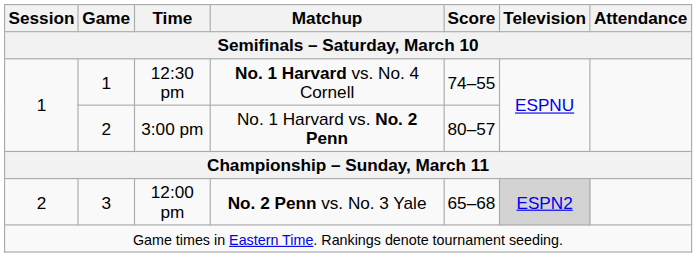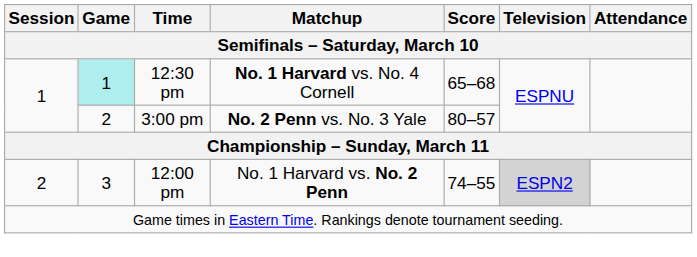 <table class="wikitable" style="font-size: 95%; text-align:center">
 <tr>
 <th>Session</th>
 <th>Game</th>
 <th>Time</th>
 <th>Matchup</th>
 <th>Score</th>
 <th>Television</th>
 <th>Attendance</th>
 </tr>
 <tr>
 <th colspan=7>Semifinals – Saturday, March 10</th>
 </tr>
 <tr>
 <td rowspan=2>1</td>
-<td>1</td>
+<td style="background: paleturquoise;">1</td>
 <td>12:30 pm</td>
 <td><strong>No. 1 Harvard</strong> vs. No. 4 Cornell</td>
-<td>74–55</td>
+<td>65–68</td>
 <td rowspan=2><a href='#'>ESPNU</a></td>
 <td rowspan=2></td>
 </tr>
 <tr>
 <td>2</td>
 <td>3:00 pm</td>
-<td>No. 1 Harvard vs. <strong>No. 2 Penn</strong></td>
+<td><strong>No. 2 Penn</strong> vs. No. 3 Yale</td>
 <td>80–57</td>
 </tr>
 <tr>
 <th colspan=7>Championship – Sunday, March 11</th>
 </tr>
 <tr>
 <td>2</td>
 <td>3</td>
 <td>12:00 pm</td>
-<td><strong>No. 2 Penn</strong> vs. No. 3 Yale</td>
-<td>65–68</td>
+<td>No. 1 Harvard vs. <strong>No. 2 Penn</strong></td>
+<td>74–55</td>
 <td style="background: lightgrey;"><a href='#'>ESPN2</a></td>
 <td></td>
 </tr>
 <tr>
 <td colspan=7><small>Game times in <a href='#'>Eastern Time</a>. Rankings denote tournament seeding.</small></td>
 </tr>
 </table>
